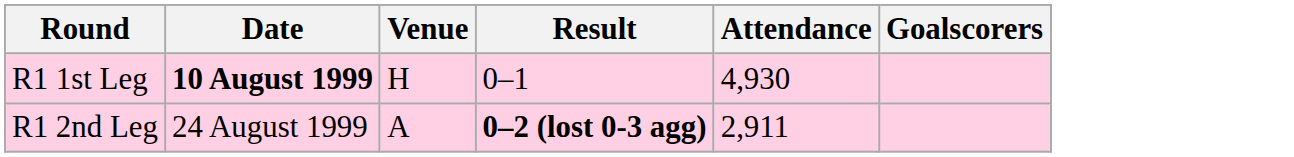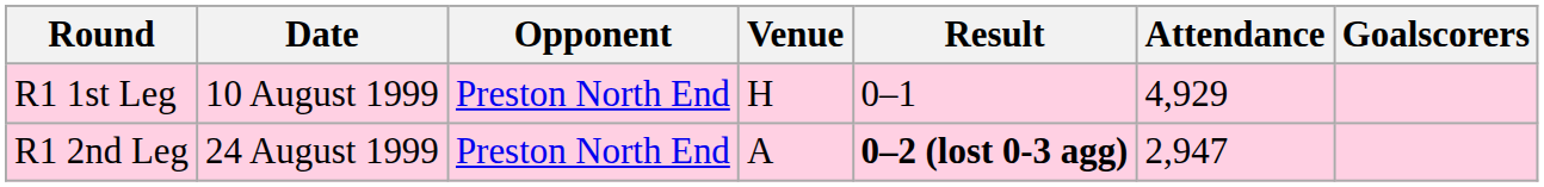 <table class="wikitable">
 <tr>
 <th>Round</th>
 <th>Date</th>
+<th>Opponent</th>
 <th>Venue</th>
 <th>Result</th>
 <th>Attendance</th>
 <th>Goalscorers</th>
 </tr>
 <tr style="background-color: #ffd0e3;">
 <td>R1 1st Leg</td>
-<td><strong>10 August 1999</strong></td>
+<td>10 August 1999</td>
+<td><a href='#'>Preston North End</a></td>
 <td>H</td>
 <td>0–1</td>
-<td>4,930</td>
+<td>4,929</td>
 <td></td>
 </tr>
 <tr style="background-color: #ffd0e3;">
 <td>R1 2nd Leg</td>
 <td>24 August 1999</td>
+<td><a href='#'>Preston North End</a></td>
 <td>A</td>
 <td><strong>0–2 (lost 0-3 agg)</strong></td>
-<td>2,911</td>
+<td>2,947</td>
 <td></td>
 </tr>
 </table>
